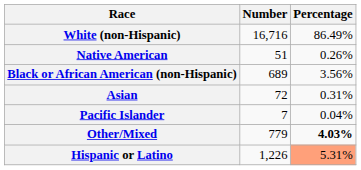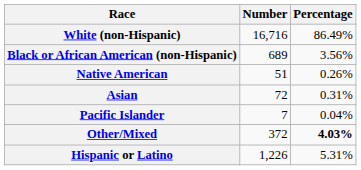 <table class="wikitable" style="text-align:right">
 <tr>
 <th scope="col">Race</th>
 <th scope="col">Number</th>
 <th scope="col">Percentage</th>
 </tr>
 <tr>
 <th scope="row"><a href='#'>White</a> (non-Hispanic)</th>
 <td>16,716</td>
 <td>86.49%</td>
 </tr>
 <tr>
+<th scope="row"><a href='#'>Black or African American</a> (non-Hispanic)</th>
+<td>689</td>
+<td>3.56%</td>
+</tr>
+<tr>
 <th scope="row"><a href='#'>Native American</a></th>
 <td>51</td>
 <td>0.26%</td>
-</tr>
-<tr>
-<th scope="row"><a href='#'>Black or African American</a> (non-Hispanic)</th>
-<td>689</td>
-<td>3.56%</td>
 </tr>
 <tr>
 <th scope="row"><a href='#'>Asian</a></th>
 <td>72</td>
 <td>0.31%</td>
 </tr>
 <tr>
 <th scope="row"><a href='#'>Pacific Islander</a></th>
 <td>7</td>
 <td>0.04%</td>
 </tr>
 <tr>
 <th scope="row"><a href='#'>Other/Mixed</a></th>
-<td>779</td>
+<td>372</td>
 <td><strong>4.03%</strong></td>
 </tr>
 <tr>
 <th scope="row"><a href='#'>Hispanic</a> or <a href='#'>Latino</a></th>
 <td>1,226</td>
-<td style="background: lightsalmon;">5.31%</td>
+<td>5.31%</td>
 </tr>
 </table>
